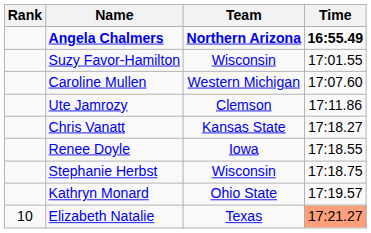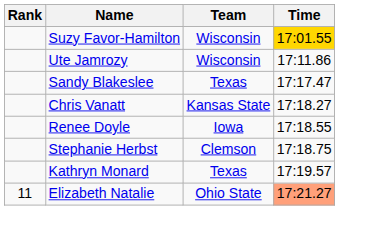 <table class="wikitable sortable" style="text-align:center">
 <tr>
 <th>Rank</th>
 <th>Name</th>
 <th>Team</th>
 <th>Time</th>
 </tr>
 <tr>
 <td></td>
-<td align=left> <strong><a href='#'>Angela Chalmers</a></strong></td>
-<td><strong><a href='#'>Northern Arizona</a></strong></td>
-<td><strong>16:55.49</strong></td>
-</tr>
-<tr>
-<td></td>
 <td align=left> <a href='#'>Suzy Favor-Hamilton</a></td>
 <td><a href='#'>Wisconsin</a></td>
-<td>17:01.55</td>
-</tr>
-<tr>
-<td></td>
-<td align=left> <a href='#'>Caroline Mullen</a></td>
-<td><a href='#'>Western Michigan</a></td>
-<td>17:07.60</td>
+<td style="background: gold;">17:01.55</td>
 </tr>
 <tr>
 <td></td>
 <td align=left> <a href='#'>Ute Jamrozy</a></td>
-<td><a href='#'>Clemson</a></td>
+<td><a href='#'>Wisconsin</a></td>
 <td>17:11.86</td>
+</tr>
+<tr>
+<td></td>
+<td align=left> <a href='#'>Sandy Blakeslee</a></td>
+<td><a href='#'>Texas</a></td>
+<td>17:17.47</td>
 </tr>
 <tr>
 <td></td>
 <td align=left> <a href='#'>Chris Vanatt</a></td>
 <td><a href='#'>Kansas State</a></td>
 <td>17:18.27</td>
 </tr>
 <tr>
 <td></td>
 <td align=left> <a href='#'>Renee Doyle</a></td>
 <td><a href='#'>Iowa</a></td>
 <td>17:18.55</td>
 </tr>
 <tr>
 <td></td>
 <td align=left> <a href='#'>Stephanie Herbst</a></td>
-<td><a href='#'>Wisconsin</a></td>
+<td><a href='#'>Clemson</a></td>
 <td>17:18.75</td>
 </tr>
 <tr>
 <td></td>
 <td align=left> <a href='#'>Kathryn Monard</a></td>
-<td><a href='#'>Ohio State</a></td>
+<td><a href='#'>Texas</a></td>
 <td>17:19.57</td>
 </tr>
 <tr>
-<td>10</td>
+<td>11</td>
 <td align=left> <a href='#'>Elizabeth Natalie</a></td>
-<td><a href='#'>Texas</a></td>
+<td><a href='#'>Ohio State</a></td>
 <td style="background: lightsalmon;">17:21.27</td>
 </tr>
 </table>
